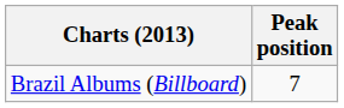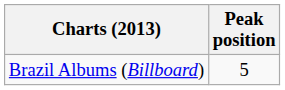 <table class="wikitable sortable">
 <tr>
 <th>Charts (2013)</th>
 <th>Peak<br>position</th>
 </tr>
 <tr>
 <td><a href='#'>Brazil Albums</a> (<a href='#'><em>Billboard</em></a>)</td>
-<td style="text-align:center;">7</td>
+<td style="text-align:center;">5</td>
 </tr>
 </table>
